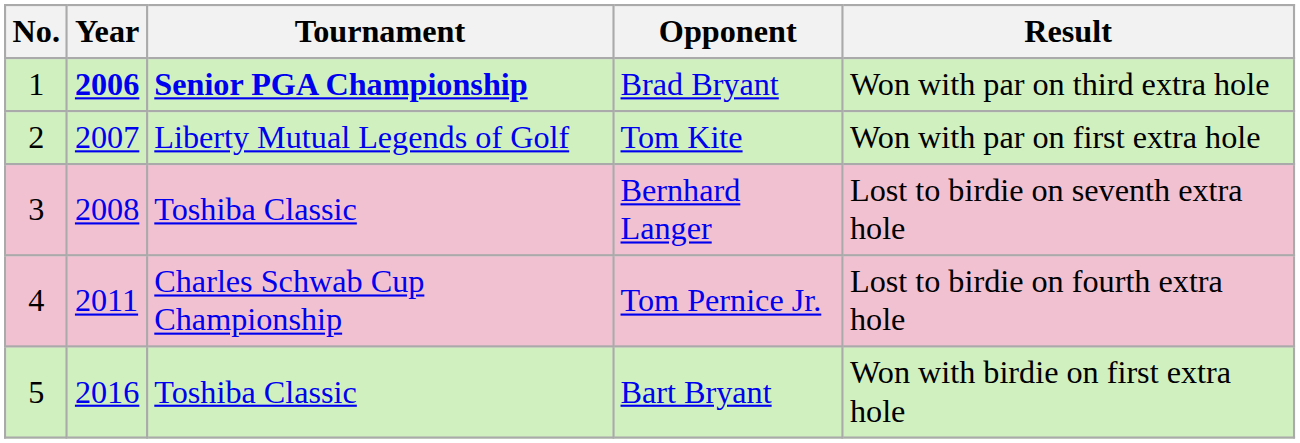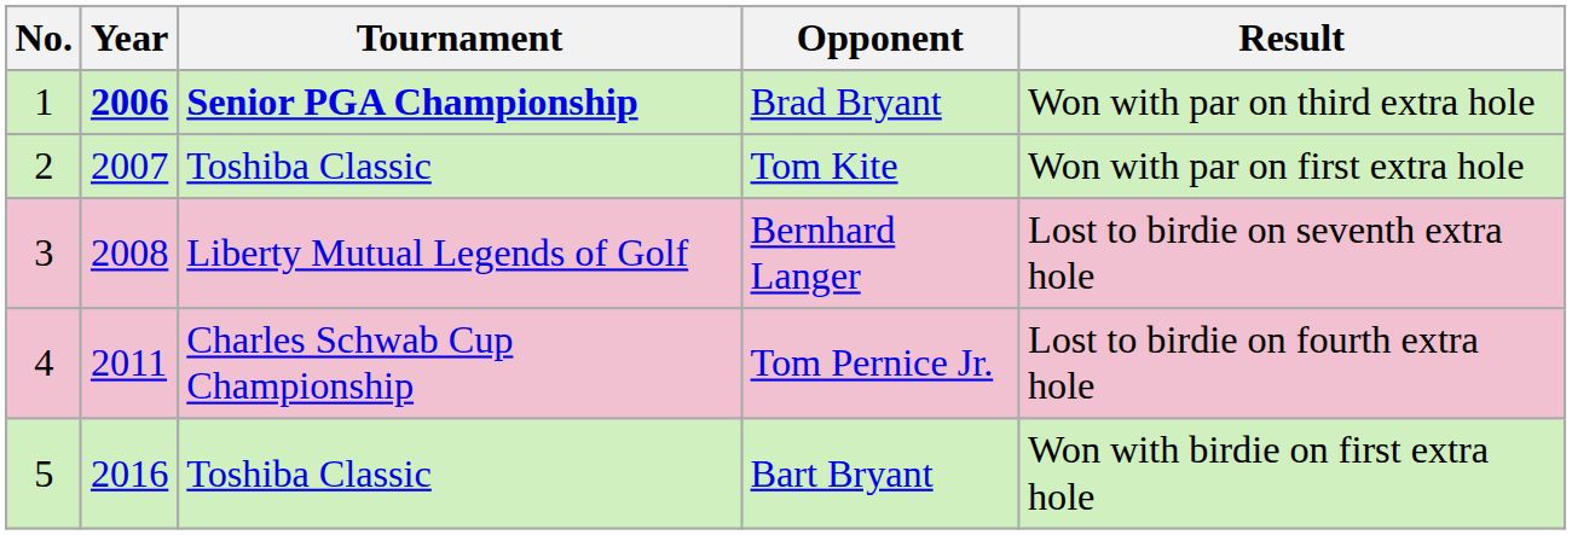 <table class="wikitable" style="font-size:95%;">
 <tr>
 <th>No.</th>
 <th>Year</th>
 <th>Tournament</th>
 <th>Opponent</th>
 <th>Result</th>
 </tr>
 <tr style="background:#D0F0C0;">
 <td align=center>1</td>
 <td><strong><a href='#'>2006</a></strong></td>
 <td><strong><a href='#'>Senior PGA Championship</a></strong></td>
 <td> <a href='#'>Brad Bryant</a></td>
 <td>Won with par on third extra hole</td>
 </tr>
 <tr style="background:#D0F0C0;">
 <td align=center>2</td>
 <td><a href='#'>2007</a></td>
-<td><a href='#'>Liberty Mutual Legends of Golf</a></td>
+<td><a href='#'>Toshiba Classic</a></td>
 <td> <a href='#'>Tom Kite</a></td>
 <td>Won with par on first extra hole</td>
 </tr>
 <tr style="background:#F2C1D1;">
 <td align=center>3</td>
 <td><a href='#'>2008</a></td>
-<td><a href='#'>Toshiba Classic</a></td>
+<td><a href='#'>Liberty Mutual Legends of Golf</a></td>
 <td> <a href='#'>Bernhard Langer</a></td>
 <td>Lost to birdie on seventh extra hole</td>
 </tr>
 <tr style="background:#F2C1D1;">
 <td align=center>4</td>
 <td><a href='#'>2011</a></td>
 <td><a href='#'>Charles Schwab Cup Championship</a></td>
 <td> <a href='#'>Tom Pernice Jr.</a></td>
 <td>Lost to birdie on fourth extra hole</td>
 </tr>
 <tr style="background:#D0F0C0;">
 <td align=center>5</td>
 <td><a href='#'>2016</a></td>
 <td><a href='#'>Toshiba Classic</a></td>
 <td> <a href='#'>Bart Bryant</a></td>
 <td>Won with birdie on first extra hole</td>
 </tr>
 </table>
